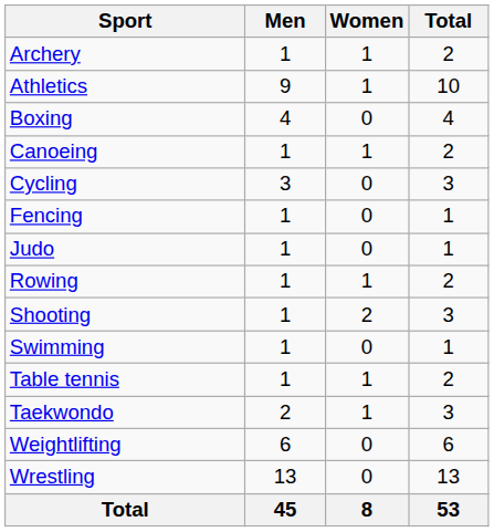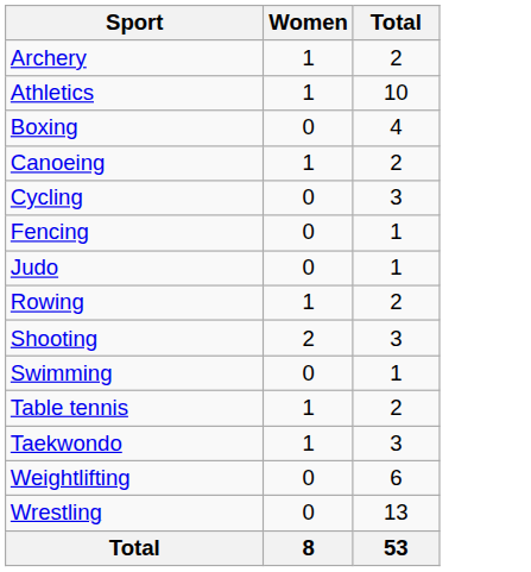 <table class="wikitable sortable" style="text-align:center;">
 <tr>
 <th width=180>Sport</th>
-<th width=55>Men</th>
 <th width=55>Women</th>
 <th width=55>Total</th>
 </tr>
 <tr>
 <td align=left><a href='#'>Archery</a></td>
 <td>1</td>
-<td>1</td>
 <td>2</td>
 </tr>
 <tr>
 <td align=left><a href='#'>Athletics</a></td>
-<td>9</td>
 <td>1</td>
 <td>10</td>
 </tr>
 <tr>
 <td align=left><a href='#'>Boxing</a></td>
-<td>4</td>
 <td>0</td>
 <td>4</td>
 </tr>
 <tr>
 <td align=left><a href='#'>Canoeing</a></td>
 <td>1</td>
-<td>1</td>
 <td>2</td>
 </tr>
 <tr>
 <td align=left><a href='#'>Cycling</a></td>
-<td>3</td>
 <td>0</td>
 <td>3</td>
 </tr>
 <tr>
 <td align=left><a href='#'>Fencing</a></td>
-<td>1</td>
 <td>0</td>
 <td>1</td>
 </tr>
 <tr>
 <td align=left><a href='#'>Judo</a></td>
-<td>1</td>
 <td>0</td>
 <td>1</td>
 </tr>
 <tr>
 <td align=left><a href='#'>Rowing</a></td>
 <td>1</td>
-<td>1</td>
 <td>2</td>
 </tr>
 <tr>
 <td align=left><a href='#'>Shooting</a></td>
-<td>1</td>
 <td>2</td>
 <td>3</td>
 </tr>
 <tr>
 <td align=left><a href='#'>Swimming</a></td>
-<td>1</td>
 <td>0</td>
 <td>1</td>
 </tr>
 <tr>
 <td align=left><a href='#'>Table tennis</a></td>
 <td>1</td>
-<td>1</td>
 <td>2</td>
 </tr>
 <tr>
 <td align=left><a href='#'>Taekwondo</a></td>
-<td>2</td>
 <td>1</td>
 <td>3</td>
 </tr>
 <tr>
 <td align=left><a href='#'>Weightlifting</a></td>
-<td>6</td>
 <td>0</td>
 <td>6</td>
 </tr>
 <tr>
 <td align=left><a href='#'>Wrestling</a></td>
-<td>13</td>
 <td>0</td>
 <td>13</td>
 </tr>
 <tr class="sortbottom">
 <th>Total</th>
-<th>45</th>
 <th>8</th>
 <th>53</th>
 </tr>
 </table>
